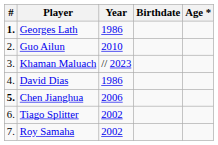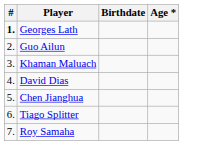 <table class=wikitable style="font-size:100%;">
 <tr>
 <th>#</th>
 <th>Player</th>
-<th>Year</th>
 <th>Birthdate</th>
 <th>Age *</th>
 </tr>
 <tr>
 <td><strong>1.</strong></td>
 <td> <a href='#'>Georges Lath</a></td>
-<td> <a href='#'>1986</a></td>
 <td></td>
 <td></td>
 </tr>
 <tr>
 <td>2.</td>
 <td> <a href='#'>Guo Ailun</a></td>
-<td> <a href='#'>2010</a></td>
 <td></td>
 <td></td>
 </tr>
 <tr>
 <td>3.</td>
 <td> <a href='#'>Khaman Maluach</a></td>
-<td>// <a href='#'>2023</a></td>
 <td></td>
 <td></td>
 </tr>
 <tr>
 <td>4.</td>
 <td> <a href='#'>David Dias</a></td>
-<td> <a href='#'>1986</a></td>
 <td></td>
 <td></td>
 </tr>
 <tr>
-<td><strong>5.</strong></td>
+<td>5.</td>
 <td> <a href='#'>Chen Jianghua</a></td>
-<td> <a href='#'>2006</a></td>
 <td></td>
 <td></td>
 </tr>
 <tr>
 <td>6.</td>
 <td> <a href='#'>Tiago Splitter</a></td>
-<td> <a href='#'>2002</a></td>
 <td></td>
 <td></td>
 </tr>
 <tr>
 <td>7.</td>
 <td> <a href='#'>Roy Samaha</a></td>
-<td> <a href='#'>2002</a></td>
 <td></td>
 <td></td>
 </tr>
 </table>
